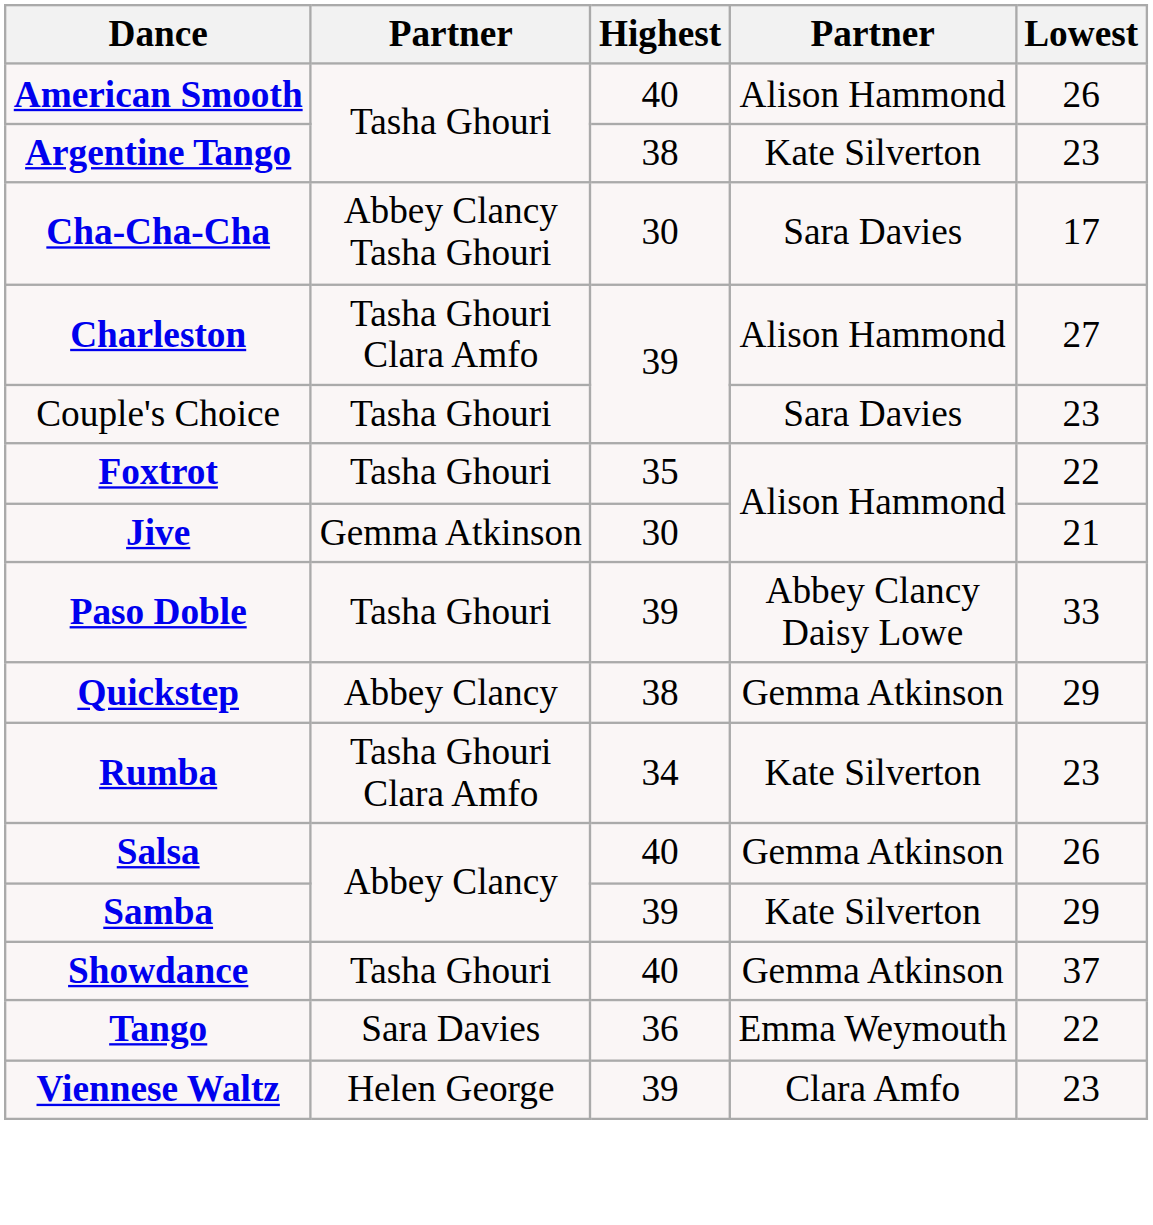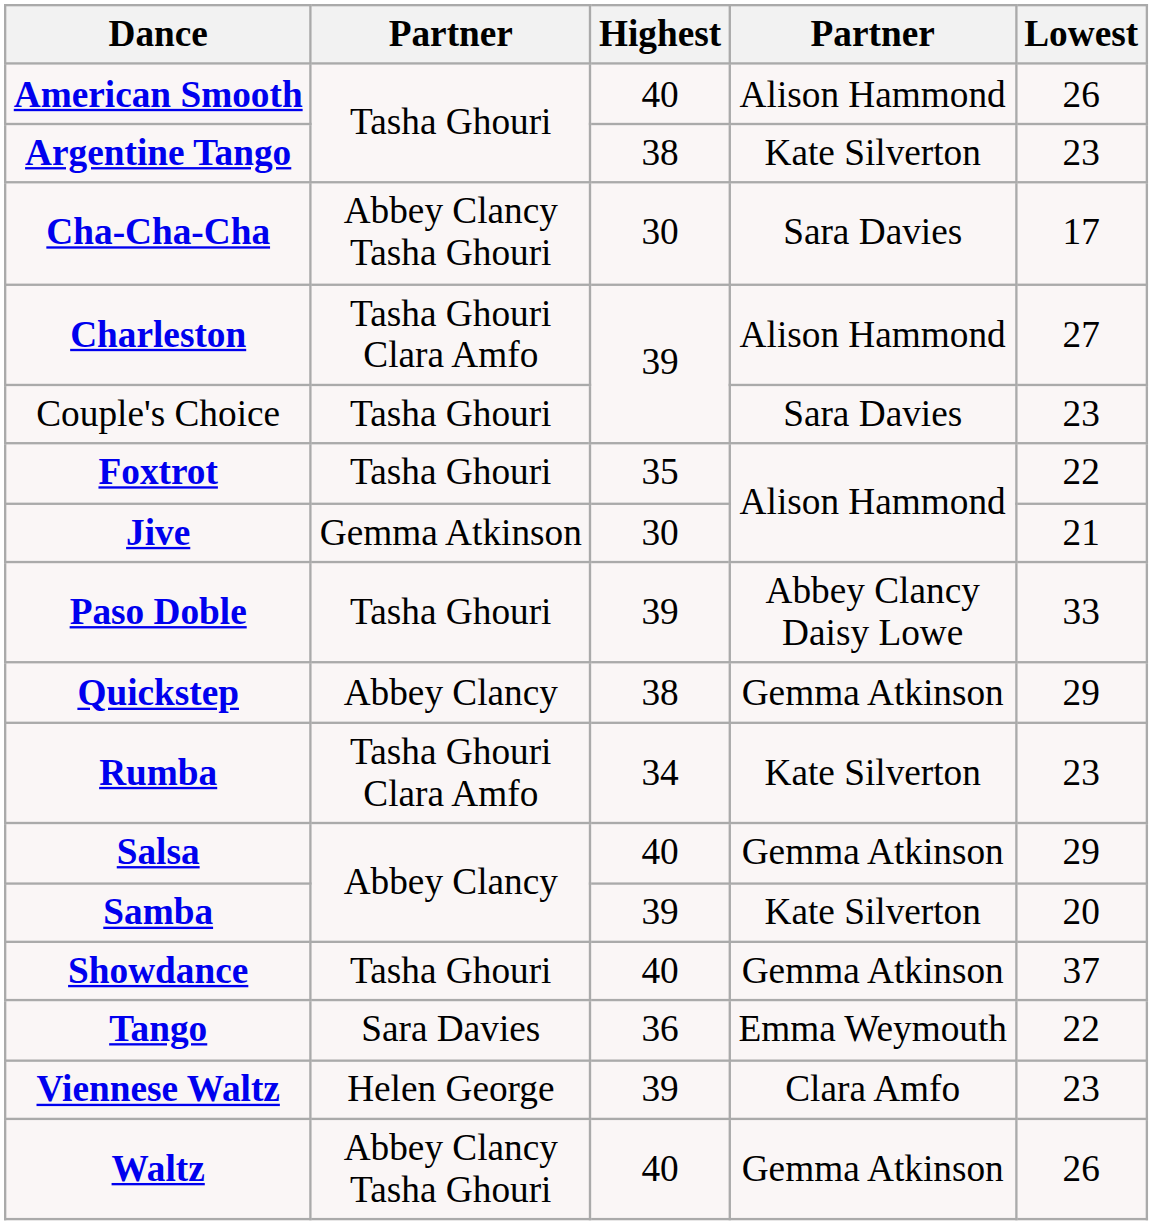 <table class="wikitable sortable collapsed">
 <tr style="text-align:Center; background:#cc;">
 <th>Dance</th>
 <th>Partner</th>
 <th>Highest</th>
 <th>Partner</th>
 <th>Lowest</th>
 </tr>
 <tr style="text-align: center; background:#faf6f6;">
 <td><strong><a href='#'>American Smooth</a></strong></td>
 <td rowspan="2">Tasha Ghouri</td>
 <td>40</td>
 <td>Alison Hammond</td>
 <td>26</td>
 </tr>
 <tr style="text-align: center; background:#faf6f6;">
 <td><strong><a href='#'>Argentine Tango</a></strong></td>
 <td>38</td>
 <td>Kate Silverton</td>
 <td>23</td>
 </tr>
 <tr style="text-align: center; background:#faf6f6;">
 <td><strong><a href='#'>Cha-Cha-Cha</a></strong></td>
 <td>Abbey Clancy<br>Tasha Ghouri</td>
 <td>30</td>
 <td>Sara Davies</td>
 <td>17</td>
 </tr>
 <tr style="text-align: center; background:#faf6f6;">
 <td><strong><a href='#'>Charleston</a></strong></td>
 <td>Tasha Ghouri<br>Clara Amfo</td>
 <td rowspan="2">39</td>
 <td>Alison Hammond</td>
 <td>27</td>
 </tr>
 <tr style="text-align: center; background:#faf6f6;">
 <td>Couple's Choice</td>
 <td>Tasha Ghouri</td>
 <td>Sara Davies</td>
 <td>23</td>
 </tr>
 <tr style="text-align: center; background:#faf6f6;">
 <td><strong><a href='#'>Foxtrot</a></strong></td>
 <td>Tasha Ghouri</td>
 <td>35</td>
 <td rowspan="2">Alison Hammond</td>
 <td>22</td>
 </tr>
 <tr style="text-align: center; background:#faf6f6;">
 <td><strong><a href='#'>Jive</a></strong></td>
 <td>Gemma Atkinson</td>
 <td>30</td>
 <td>21</td>
 </tr>
 <tr style="text-align: center; background:#faf6f6;">
 <td><strong><a href='#'>Paso Doble</a></strong></td>
 <td>Tasha Ghouri</td>
 <td>39</td>
 <td>Abbey Clancy<br>Daisy Lowe</td>
 <td>33</td>
 </tr>
 <tr style="text-align: center; background:#faf6f6;">
 <td><strong><a href='#'>Quickstep</a></strong></td>
 <td>Abbey Clancy</td>
 <td>38</td>
 <td>Gemma Atkinson</td>
 <td>29</td>
 </tr>
 <tr style="text-align: center; background:#faf6f6;">
 <td><strong><a href='#'>Rumba</a></strong></td>
 <td>Tasha Ghouri<br>Clara Amfo</td>
 <td>34</td>
 <td>Kate Silverton</td>
 <td>23</td>
 </tr>
 <tr style="text-align: center; background:#faf6f6;":>
 <td style="text-align:center; background:#faf6f6;"><strong><a href='#'>Salsa</a></strong></td>
 <td rowspan="2">Abbey Clancy</td>
 <td style="text-align:center; background:#faf6f6;">40</td>
 <td style="text-align:center; background:#faf6f6;">Gemma Atkinson</td>
-<td style="text-align:center; background:#faf6f6;">26</td>
+<td style="text-align:center; background:#faf6f6;">29</td>
 </tr>
 <tr style="text-align: center; background:#faf6f6;">
 <td><strong><a href='#'>Samba</a></strong></td>
 <td>39</td>
 <td>Kate Silverton</td>
-<td>29</td>
+<td>20</td>
 </tr>
 <tr style="text-align: center; background:#faf6f6;">
 <td><strong><a href='#'>Showdance</a></strong></td>
 <td>Tasha Ghouri</td>
 <td>40</td>
 <td>Gemma Atkinson</td>
 <td>37</td>
 </tr>
 <tr style="text-align: center; background:#faf6f6;">
 <td><strong><a href='#'>Tango</a></strong></td>
 <td>Sara Davies</td>
 <td>36</td>
 <td>Emma Weymouth</td>
 <td>22</td>
 </tr>
 <tr style="text-align: center; background:#faf6f6;">
 <td><strong><a href='#'>Viennese Waltz</a></strong></td>
 <td>Helen George</td>
 <td>39</td>
 <td>Clara Amfo</td>
 <td>23</td>
 </tr>
+<tr style="text-align: center; background:#faf6f6;">
+<td><strong><a href='#'>Waltz</a></strong></td>
+<td>Abbey Clancy<br>Tasha Ghouri</td>
+<td>40</td>
+<td>Gemma Atkinson</td>
+<td>26</td>
+</tr>
 </table>
